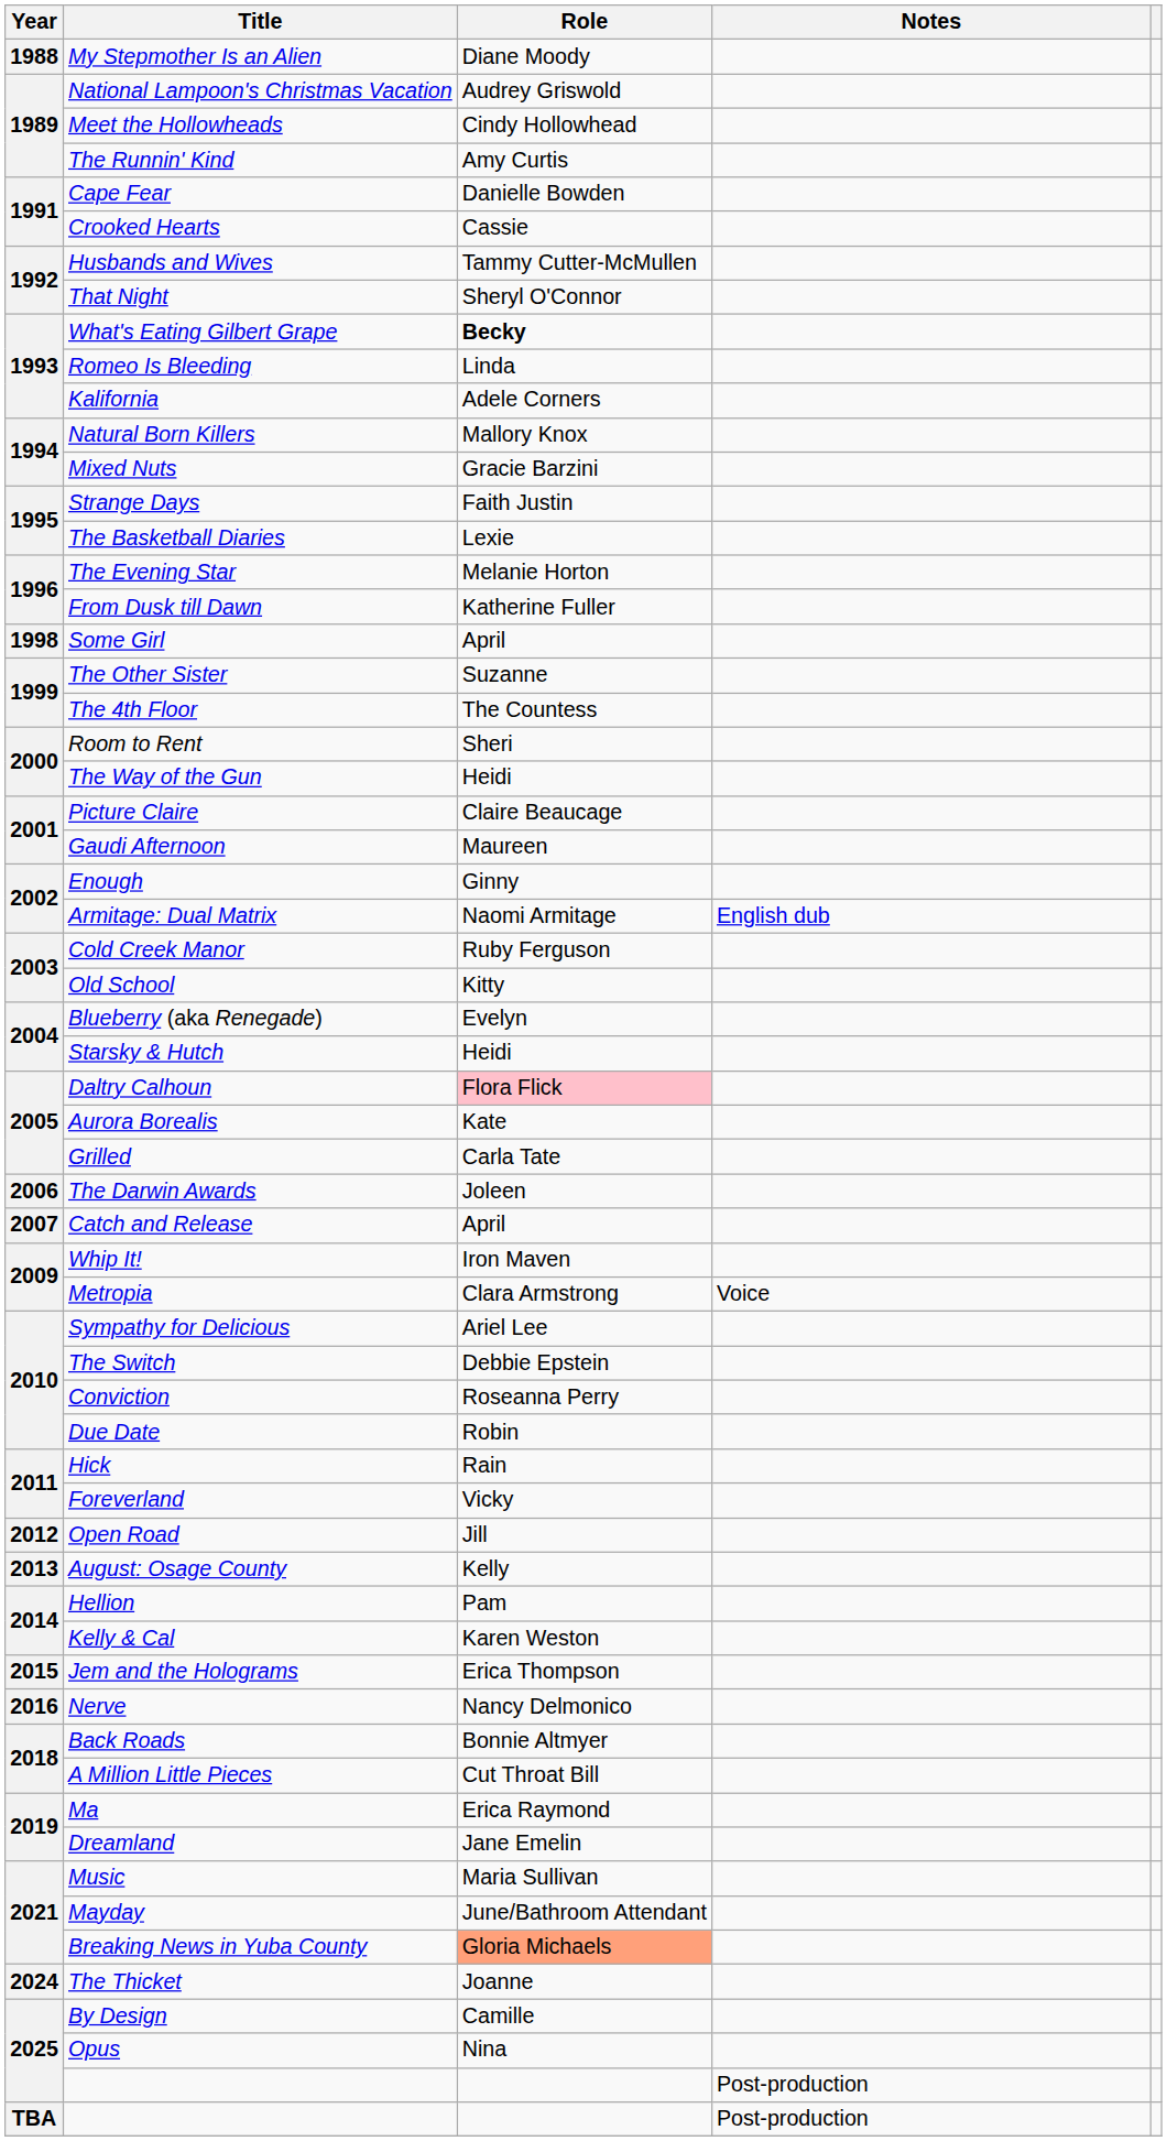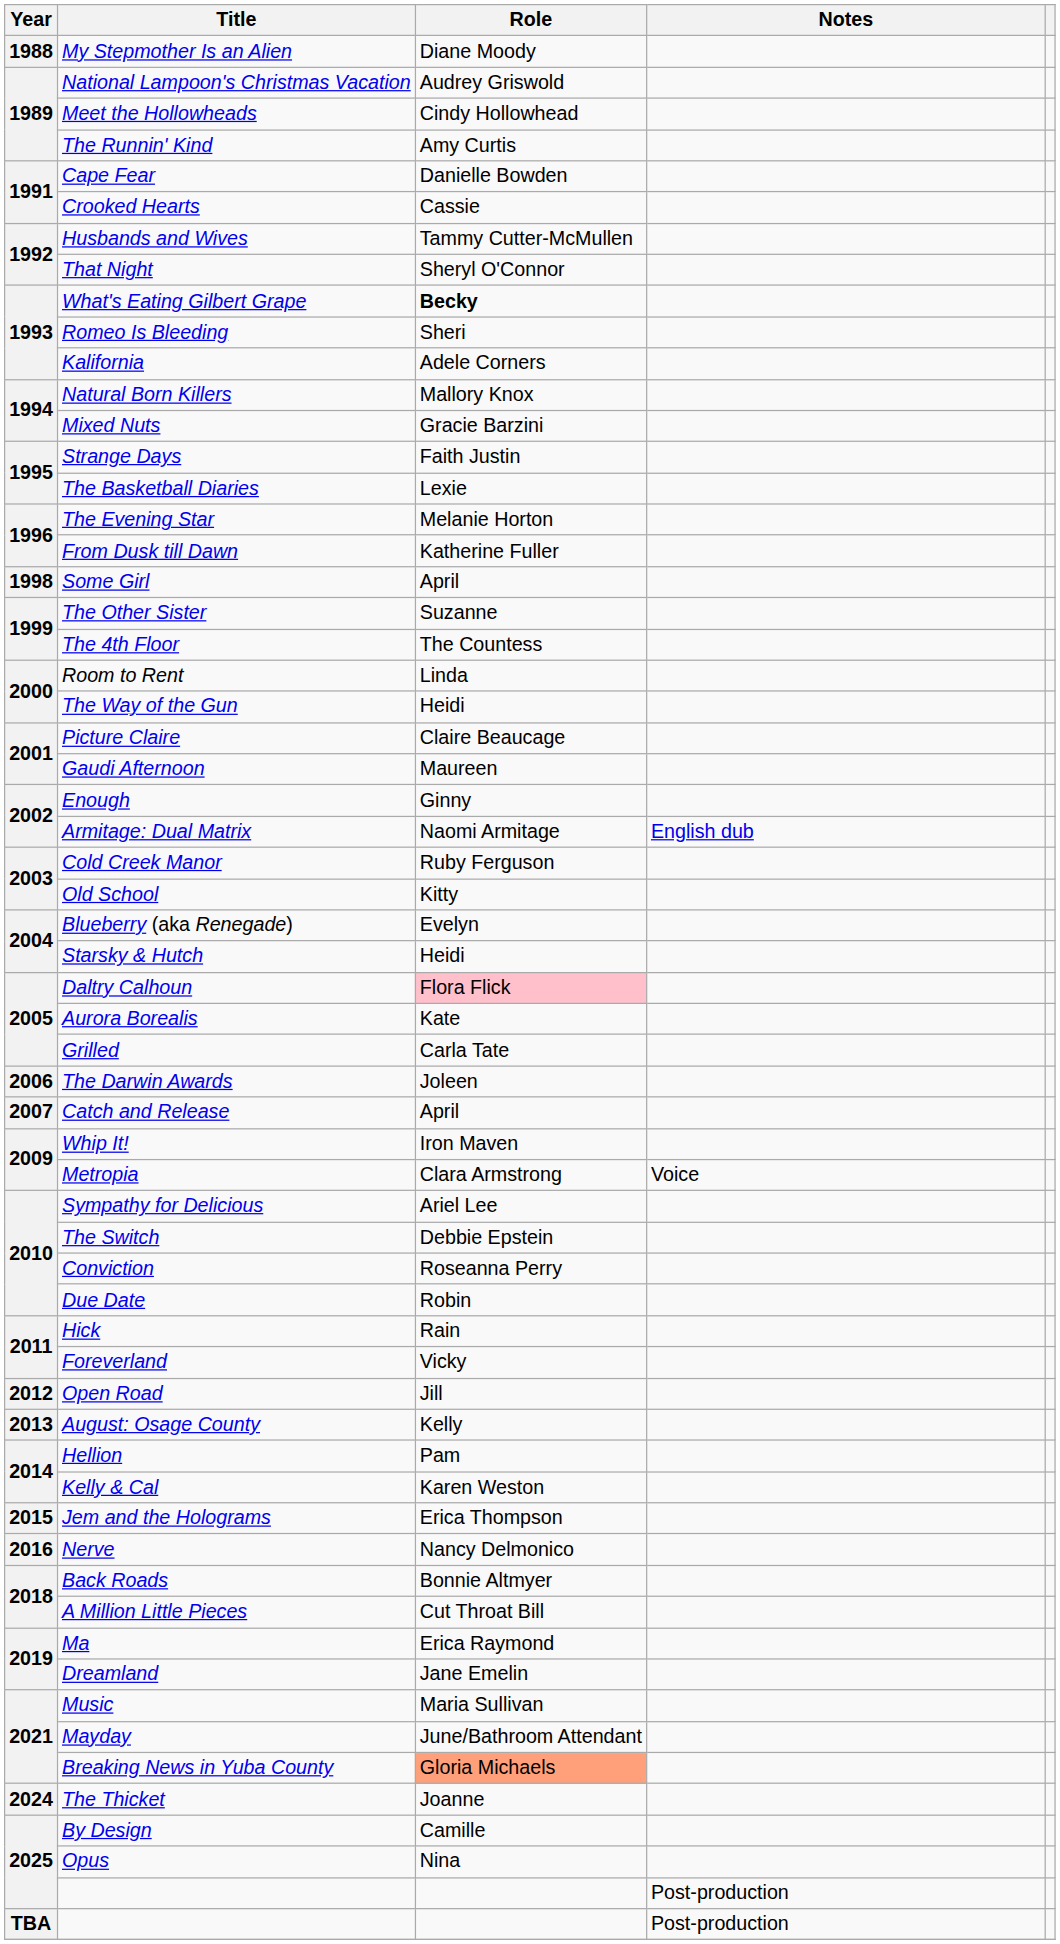 <table class="wikitable plainrowheaders sortable" style="margin-right: 0;">
 <tr>
 <th scope="col">Year</th>
 <th scope="col">Title</th>
 <th scope="col">Role</th>
 <th scope="col" class="unsortable" width="38%">Notes</th>
 <th scope="col" class="unsortable"></th>
 </tr>
 <tr>
 <th scope="row">1988</th>
 <td><em><a href='#'>My Stepmother Is an Alien</a></em></td>
 <td>Diane Moody</td>
 <td></td>
 <td style="text-align:center;"></td>
 </tr>
 <tr>
 <th rowspan="3" scope="row">1989</th>
 <td><em><a href='#'>National Lampoon's Christmas Vacation</a></em></td>
 <td>Audrey Griswold</td>
 <td></td>
 <td style="text-align:center;"></td>
 </tr>
 <tr>
 <td><em><a href='#'>Meet the Hollowheads</a></em></td>
 <td>Cindy Hollowhead</td>
 <td></td>
 <td style="text-align:center;"></td>
 </tr>
 <tr>
 <td><em><a href='#'>The Runnin' Kind</a></em></td>
 <td>Amy Curtis</td>
 <td></td>
 <td style="text-align:center;"></td>
 </tr>
 <tr>
 <th rowspan="2" scope="row">1991</th>
 <td><em><a href='#'>Cape Fear</a></em></td>
 <td>Danielle Bowden</td>
 <td></td>
 <td style="text-align:center;"></td>
 </tr>
 <tr>
 <td><em><a href='#'>Crooked Hearts</a></em></td>
 <td>Cassie</td>
 <td></td>
 <td style="text-align:center;"></td>
 </tr>
 <tr>
 <th rowspan="2" scope="row">1992</th>
 <td><em><a href='#'>Husbands and Wives</a></em></td>
 <td>Tammy Cutter-McMullen</td>
 <td></td>
 <td style="text-align:center;"></td>
 </tr>
 <tr>
 <td><em><a href='#'>That Night</a></em></td>
 <td>Sheryl O'Connor</td>
 <td></td>
 <td style="text-align:center;"></td>
 </tr>
 <tr>
 <th rowspan="3" scope="row">1993</th>
 <td><em><a href='#'>What's Eating Gilbert Grape</a></em></td>
 <td><strong>Becky</strong></td>
 <td></td>
 <td style="text-align:center;"></td>
 </tr>
 <tr>
 <td><em><a href='#'>Romeo Is Bleeding</a></em></td>
-<td>Linda</td>
+<td>Sheri</td>
 <td></td>
 <td style="text-align:center;"></td>
 </tr>
 <tr>
 <td><em><a href='#'>Kalifornia</a></em></td>
 <td>Adele Corners</td>
 <td></td>
 <td style="text-align:center;"></td>
 </tr>
 <tr>
 <th rowspan="2" scope="row">1994</th>
 <td><em><a href='#'>Natural Born Killers</a></em></td>
 <td>Mallory Knox</td>
 <td></td>
 <td style="text-align:center;"></td>
 </tr>
 <tr>
 <td><em><a href='#'>Mixed Nuts</a></em></td>
 <td>Gracie Barzini</td>
 <td></td>
 <td style="text-align:center;"></td>
 </tr>
 <tr>
 <th rowspan="2" scope="row">1995</th>
 <td><em><a href='#'>Strange Days</a></em></td>
 <td>Faith Justin</td>
 <td></td>
 <td style="text-align:center;"></td>
 </tr>
 <tr>
 <td><em><a href='#'>The Basketball Diaries</a></em></td>
 <td>Lexie</td>
 <td></td>
 <td style="text-align:center;"></td>
 </tr>
 <tr>
 <th rowspan="2" scope="row">1996</th>
 <td><em><a href='#'>The Evening Star</a></em></td>
 <td>Melanie Horton</td>
 <td></td>
 <td style="text-align:center;"></td>
 </tr>
 <tr>
 <td><em><a href='#'>From Dusk till Dawn</a></em></td>
 <td>Katherine Fuller</td>
 <td></td>
 <td style="text-align:center;"></td>
 </tr>
 <tr>
 <th scope="row">1998</th>
 <td><em><a href='#'>Some Girl</a></em></td>
 <td>April</td>
 <td></td>
 <td style="text-align:center;"></td>
 </tr>
 <tr>
 <th rowspan="2" scope="row">1999</th>
 <td><em><a href='#'>The Other Sister</a></em></td>
 <td>Suzanne</td>
 <td></td>
 <td style="text-align:center;"></td>
 </tr>
 <tr>
 <td><em><a href='#'>The 4th Floor</a></em></td>
 <td>The Countess</td>
 <td></td>
 <td style="text-align:center;"></td>
 </tr>
 <tr>
 <th rowspan="2" scope="row">2000</th>
 <td><em>Room to Rent</em></td>
-<td>Sheri</td>
+<td>Linda</td>
 <td></td>
 <td style="text-align:center;"></td>
 </tr>
 <tr>
 <td><em><a href='#'>The Way of the Gun</a></em></td>
 <td>Heidi</td>
 <td></td>
 <td style="text-align:center;"></td>
 </tr>
 <tr>
 <th rowspan="2" scope="row">2001</th>
 <td><em><a href='#'>Picture Claire</a></em></td>
 <td>Claire Beaucage</td>
 <td></td>
 <td style="text-align:center;"></td>
 </tr>
 <tr>
 <td><em><a href='#'>Gaudi Afternoon</a></em></td>
 <td>Maureen</td>
 <td></td>
 <td style="text-align:center;"></td>
 </tr>
 <tr>
 <th rowspan="2" scope="row">2002</th>
 <td><em><a href='#'>Enough</a></em></td>
 <td>Ginny</td>
 <td></td>
 <td style="text-align:center;"></td>
 </tr>
 <tr>
 <td><em><a href='#'>Armitage: Dual Matrix</a></em></td>
 <td>Naomi Armitage</td>
 <td><a href='#'>English dub</a></td>
 <td style="text-align:center;"></td>
 </tr>
 <tr>
 <th rowspan="2" scope="row">2003</th>
 <td><em><a href='#'>Cold Creek Manor</a></em></td>
 <td>Ruby Ferguson</td>
 <td></td>
 <td style="text-align:center;"></td>
 </tr>
 <tr>
 <td><em><a href='#'>Old School</a></em></td>
 <td>Kitty</td>
 <td></td>
 <td style="text-align:center;"></td>
 </tr>
 <tr>
 <th rowspan="2" scope="row">2004</th>
 <td><em><a href='#'>Blueberry</a></em> (aka <em>Renegade</em>)</td>
 <td>Evelyn</td>
 <td></td>
 <td style="text-align:center;"></td>
 </tr>
 <tr>
 <td><em><a href='#'>Starsky & Hutch</a></em></td>
 <td>Heidi</td>
 <td></td>
 <td style="text-align:center;"></td>
 </tr>
 <tr>
 <th rowspan="3" scope="row">2005</th>
 <td><em><a href='#'>Daltry Calhoun</a></em></td>
 <td style="background: pink;">Flora Flick</td>
 <td></td>
 <td style="text-align:center;"></td>
 </tr>
 <tr>
 <td><em><a href='#'>Aurora Borealis</a></em></td>
 <td>Kate</td>
 <td></td>
 <td style="text-align:center;"></td>
 </tr>
 <tr>
 <td><em><a href='#'>Grilled</a></em></td>
 <td>Carla Tate</td>
 <td></td>
 <td style="text-align:center;"></td>
 </tr>
 <tr>
 <th scope="row">2006</th>
 <td><em><a href='#'>The Darwin Awards</a></em></td>
 <td>Joleen</td>
 <td></td>
 <td style="text-align:center;"></td>
 </tr>
 <tr>
 <th scope="row">2007</th>
 <td><em><a href='#'>Catch and Release</a></em></td>
 <td>April</td>
 <td></td>
 <td style="text-align:center;"></td>
 </tr>
 <tr>
 <th rowspan="2" scope="row">2009</th>
 <td><em><a href='#'>Whip It!</a></em></td>
 <td>Iron Maven</td>
 <td></td>
 <td style="text-align:center;"></td>
 </tr>
 <tr>
 <td><em><a href='#'>Metropia</a></em></td>
 <td>Clara Armstrong</td>
 <td>Voice</td>
 <td style="text-align:center;"></td>
 </tr>
 <tr>
 <th rowspan="4" scope="row">2010</th>
 <td><em><a href='#'>Sympathy for Delicious</a></em></td>
 <td>Ariel Lee</td>
 <td></td>
 <td style="text-align:center;"></td>
 </tr>
 <tr>
 <td><em><a href='#'>The Switch</a></em></td>
 <td>Debbie Epstein</td>
 <td></td>
 <td style="text-align:center;"></td>
 </tr>
 <tr>
 <td><em><a href='#'>Conviction</a></em></td>
 <td>Roseanna Perry</td>
 <td></td>
 <td style="text-align:center;"></td>
 </tr>
 <tr>
 <td><em><a href='#'>Due Date</a></em></td>
 <td>Robin</td>
 <td></td>
 <td style="text-align:center;"></td>
 </tr>
 <tr>
 <th rowspan="2" scope="row">2011</th>
 <td><em><a href='#'>Hick</a></em></td>
 <td>Rain</td>
 <td></td>
 <td style="text-align:center;"></td>
 </tr>
 <tr>
 <td><em><a href='#'>Foreverland</a></em></td>
 <td>Vicky</td>
 <td></td>
 <td style="text-align:center;"></td>
 </tr>
 <tr>
 <th scope="row">2012</th>
 <td><em><a href='#'>Open Road</a></em></td>
 <td>Jill</td>
 <td></td>
 <td style="text-align:center;"></td>
 </tr>
 <tr>
 <th scope="row">2013</th>
 <td><em><a href='#'>August: Osage County</a></em></td>
 <td>Kelly</td>
 <td></td>
 <td style="text-align:center;"></td>
 </tr>
 <tr>
 <th rowspan="2" scope="row">2014</th>
 <td><em><a href='#'>Hellion</a></em></td>
 <td>Pam</td>
 <td></td>
 <td style="text-align:center;"></td>
 </tr>
 <tr>
 <td><em><a href='#'>Kelly & Cal</a></em></td>
 <td>Karen Weston</td>
 <td></td>
 <td style="text-align:center;"></td>
 </tr>
 <tr>
 <th scope="row">2015</th>
 <td><em><a href='#'>Jem and the Holograms</a></em></td>
 <td>Erica Thompson</td>
 <td></td>
 <td style="text-align:center;"></td>
 </tr>
 <tr>
 <th scope="row">2016</th>
 <td><em><a href='#'>Nerve</a></em></td>
 <td>Nancy Delmonico</td>
 <td></td>
 <td style="text-align:center;"></td>
 </tr>
 <tr>
 <th rowspan="2" scope="row">2018</th>
 <td><em><a href='#'>Back Roads</a></em></td>
 <td>Bonnie Altmyer</td>
 <td></td>
 <td style="text-align:center;"></td>
 </tr>
 <tr>
 <td><em><a href='#'>A Million Little Pieces</a></em></td>
 <td>Cut Throat Bill</td>
 <td></td>
 <td style="text-align:center;"></td>
 </tr>
 <tr>
 <th rowspan=2 scope="row">2019</th>
 <td><em><a href='#'>Ma</a></em></td>
 <td>Erica Raymond</td>
 <td></td>
 <td style="text-align:center;"></td>
 </tr>
 <tr>
 <td><em><a href='#'>Dreamland</a></em></td>
 <td>Jane Emelin</td>
 <td></td>
 <td style="text-align:center;"></td>
 </tr>
 <tr>
 <th rowspan="3" scope="row">2021</th>
 <td scope="row"><em><a href='#'>Music</a></em></td>
 <td>Maria Sullivan</td>
 <td></td>
 <td style="text-align:center;"></td>
 </tr>
 <tr>
 <td scope="row"><em><a href='#'>Mayday</a></em></td>
 <td>June/Bathroom Attendant</td>
 <td></td>
 <td style="text-align:center;"></td>
 </tr>
 <tr>
 <td scope="row"><em><a href='#'>Breaking News in Yuba County</a></em></td>
 <td style="background: lightsalmon;">Gloria Michaels</td>
 <td></td>
 <td style="text-align:center;"></td>
 </tr>
 <tr>
 <th scope="row">2024</th>
 <td scope="row"><em><a href='#'>The Thicket</a></em></td>
 <td>Joanne</td>
 <td></td>
 <td style="text-align:center;"></td>
 </tr>
 <tr>
 <th rowspan="3" scope="row">2025</th>
 <td scope="row"><em><a href='#'>By Design</a></em></td>
 <td>Camille</td>
 <td></td>
 <td></td>
 </tr>
 <tr>
 <td scope="row"><em><a href='#'>Opus</a></em></td>
 <td>Nina</td>
 <td></td>
 <td style="text-align:center;"></td>
 </tr>
 <tr>
 <td></td>
 <td></td>
 <td>Post-production</td>
 <td></td>
 </tr>
 <tr>
 <th scope="row">TBA</th>
 <td></td>
 <td></td>
 <td>Post-production</td>
 <td></td>
 </tr>
 <tr>
 </tr>
 </table>
